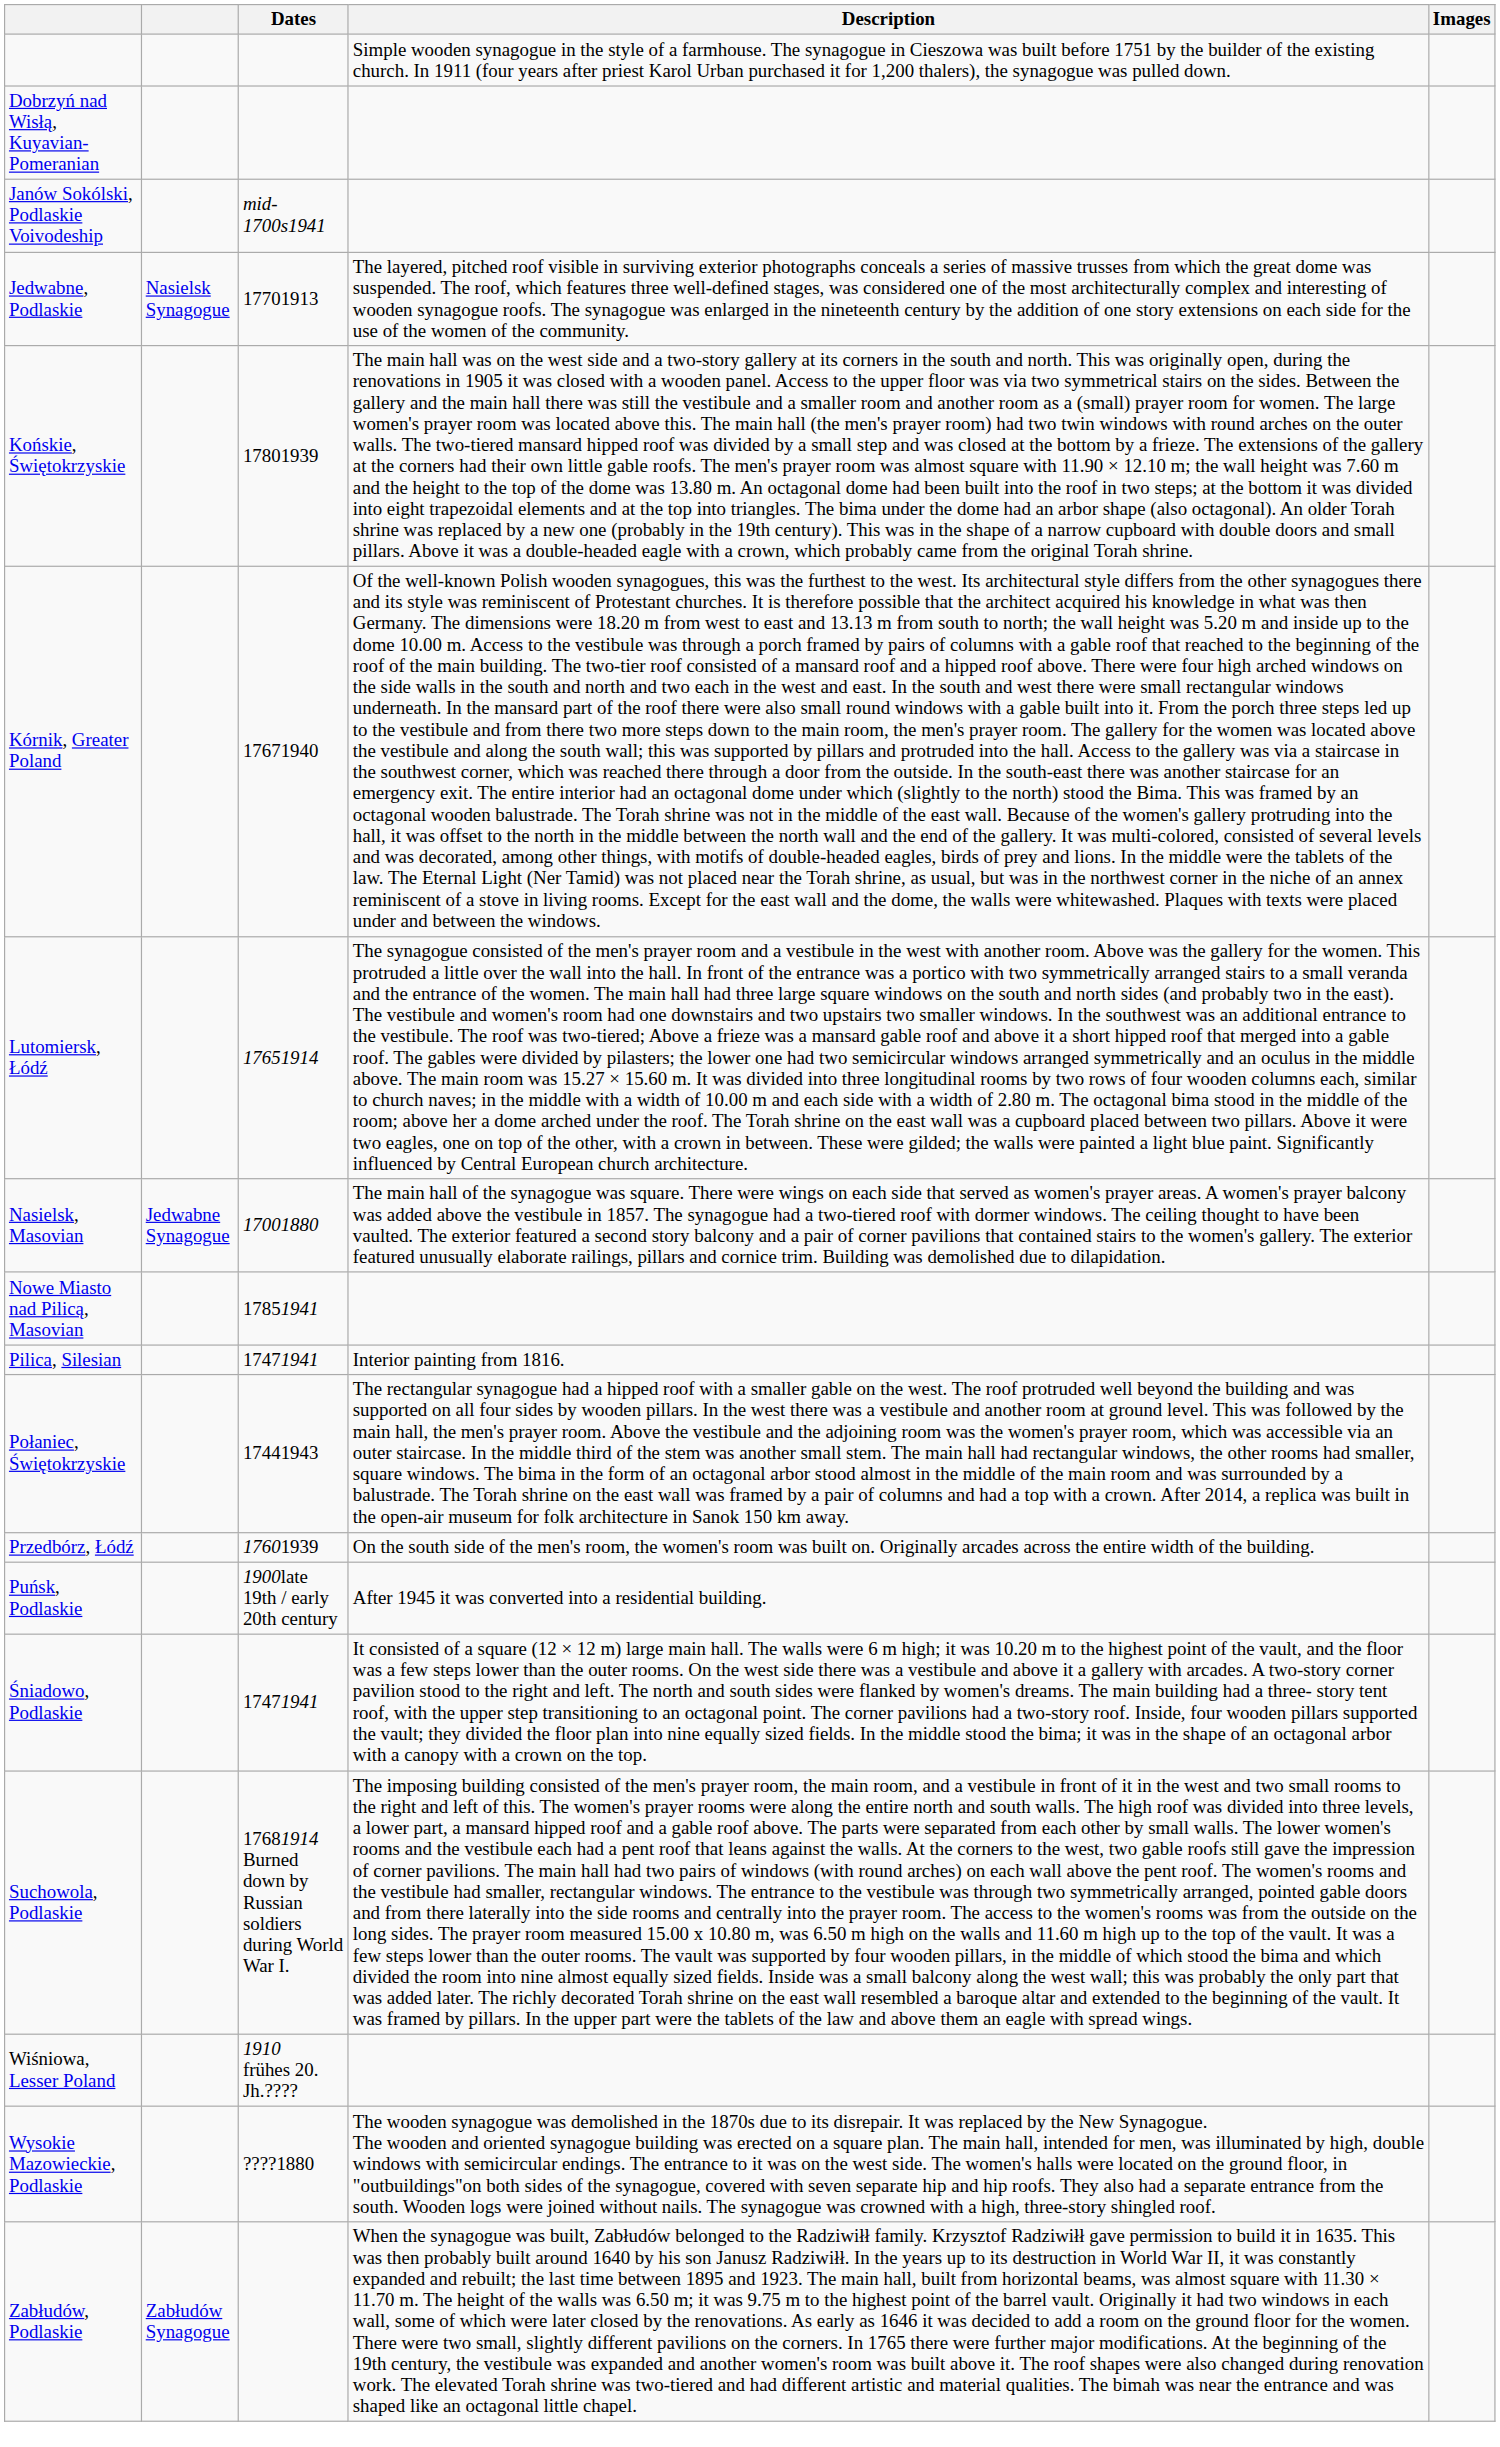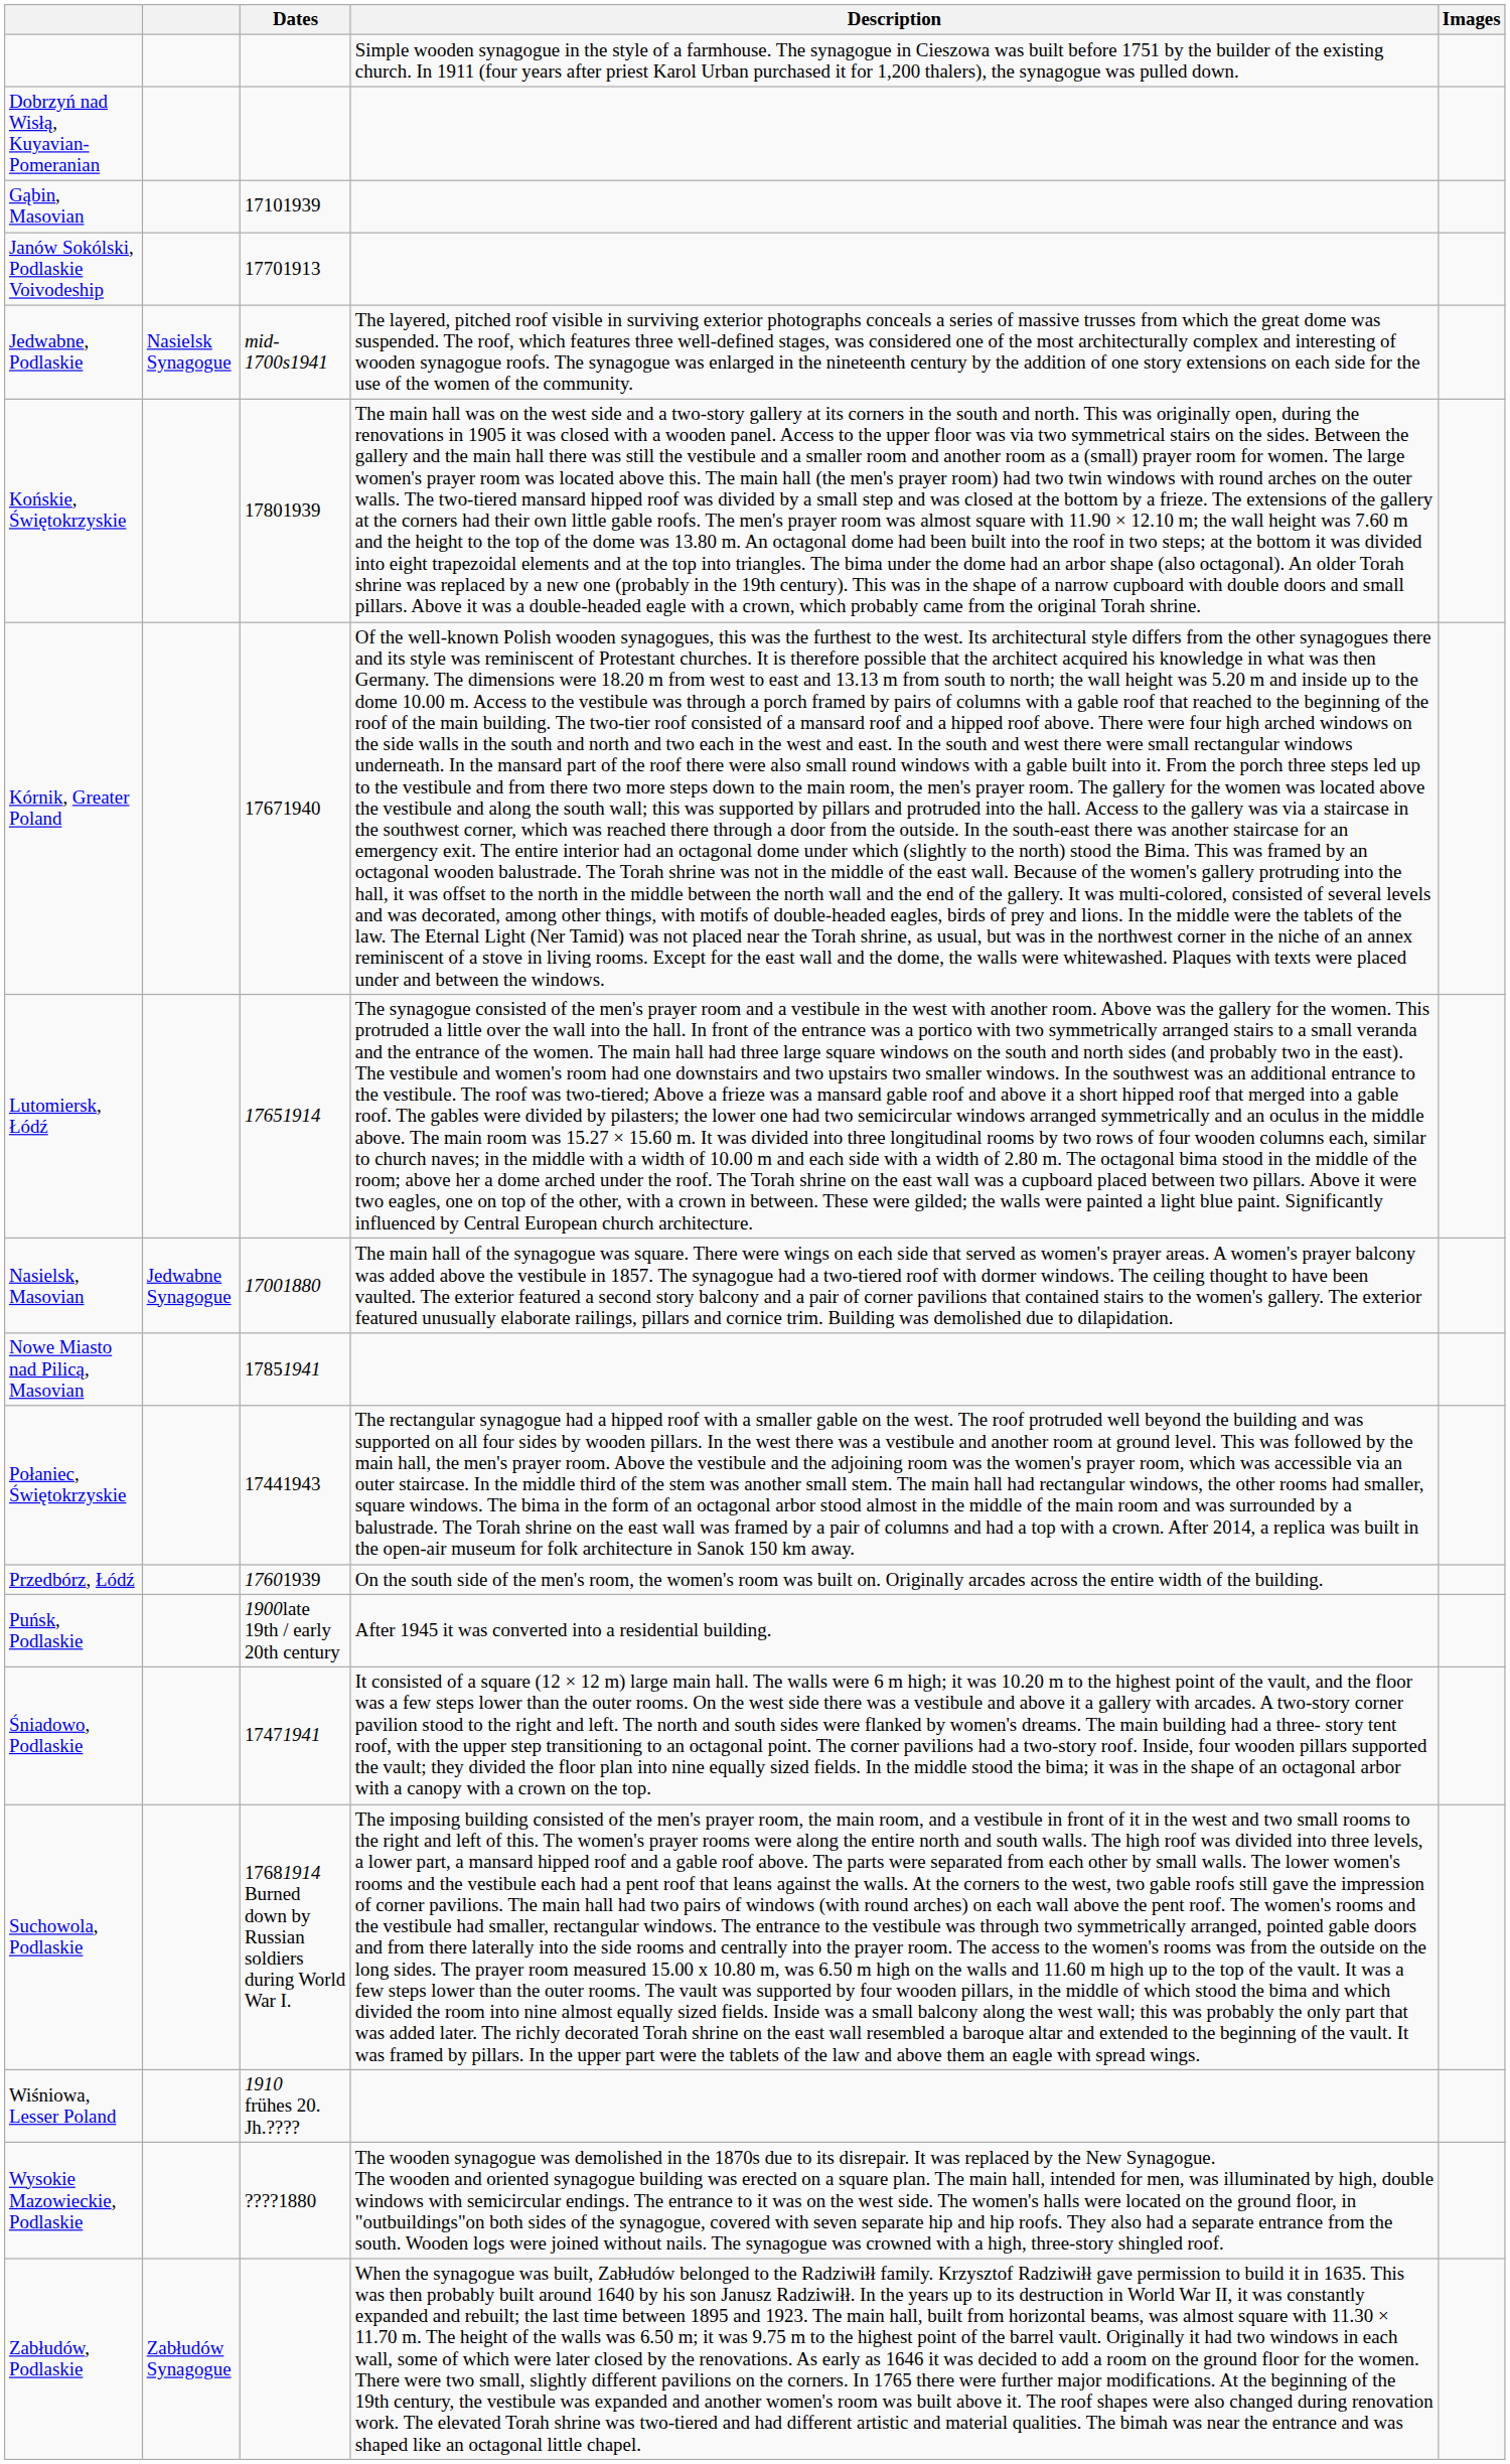 <table class="wikitable sortable"style="border: 1px solid gray; border-collapse: collapse;"width="100%"cellspacing="1"cellpadding="2">
 <tr>
 <th></th>
 <th></th>
 <th>Dates</th>
 <th class="unsortable">Description</th>
 <th class="unsortable">Images</th>
 </tr>
 <tr id="C">
 <td></td>
 <td></td>
 <td></td>
 <td>Simple wooden synagogue in the style of a farmhouse. The synagogue in Cieszowa was built before 1751 by the builder of the existing church. In 1911 (four years after priest Karol Urban purchased it for 1,200 thalers), the synagogue was pulled down.</td>
 <td><br></td>
 </tr>
 <tr id="D">
 <td><a href='#'>Dobrzyń nad Wisłą</a>, <a href='#'>Kuyavian-Pomeranian</a></td>
 <td></td>
 <td></td>
 <td></td>
 <td><br></td>
 </tr>
+<tr id="G">
+<td><a href='#'>Gąbin</a>, <a href='#'>Masovian</a></td>
+<td><br></td>
+<td>17101939</td>
+<td></td>
+<td><br></td>
+</tr>
 <tr id="J">
 <td><a href='#'>Janów Sokólski</a>, <a href='#'>Podlaskie Voivodeship</a></td>
 <td></td>
-<td><em>mid-1700s</em><em>1941</em></td>
+<td>17701913</td>
 <td></td>
 <td></td>
 </tr>
 <tr>
 <td><a href='#'>Jedwabne</a>, <a href='#'>Podlaskie</a></td>
 <td><a href='#'>Nasielsk Synagogue</a><br></td>
-<td>17701913</td>
+<td><em>mid-1700s</em><em>1941</em></td>
 <td>The layered, pitched roof visible in surviving exterior photographs conceals a series of massive trusses from which the great dome was suspended. The roof, which features three well-defined stages, was considered one of the most architecturally complex and interesting of wooden synagogue roofs. The synagogue was enlarged in the nineteenth century by the addition of one story extensions on each side for the use of the women of the community.</td>
 <td></td>
 </tr>
 <tr id="K">
 <td><a href='#'>Końskie</a>, <a href='#'>Świętokrzyskie</a></td>
 <td><br></td>
 <td>17801939</td>
 <td>The main hall was on the west side and a two-story gallery at its corners in the south and north. This was originally open, during the renovations in 1905 it was closed with a wooden panel. Access to the upper floor was via two symmetrical stairs on the sides. Between the gallery and the main hall there was still the vestibule and a smaller room and another room as a (small) prayer room for women. The large women's prayer room was located above this. The main hall (the men's prayer room) had two twin windows with round arches on the outer walls. The two-tiered mansard hipped roof was divided by a small step and was closed at the bottom by a frieze. The extensions of the gallery at the corners had their own little gable roofs. The men's prayer room was almost square with 11.90 × 12.10 m; the wall height was 7.60 m and the height to the top of the dome was 13.80 m. An octagonal dome had been built into the roof in two steps; at the bottom it was divided into eight trapezoidal elements and at the top into triangles. The bima under the dome had an arbor shape (also octagonal). An older Torah shrine was replaced by a new one (probably in the 19th century). This was in the shape of a narrow cupboard with double doors and small pillars. Above it was a double-headed eagle with a crown, which probably came from the original Torah shrine.</td>
 <td><br></td>
 </tr>
 <tr>
 <td><a href='#'>Kórnik</a>, <a href='#'>Greater Poland</a></td>
 <td></td>
 <td>17671940</td>
 <td>Of the well-known Polish wooden synagogues, this was the furthest to the west. Its architectural style differs from the other synagogues there and its style was reminiscent of Protestant churches. It is therefore possible that the architect acquired his knowledge in what was then Germany. The dimensions were 18.20 m from west to east and 13.13 m from south to north; the wall height was 5.20 m and inside up to the dome 10.00 m. Access to the vestibule was through a porch framed by pairs of columns with a gable roof that reached to the beginning of the roof of the main building. The two-tier roof consisted of a mansard roof and a hipped roof above. There were four high arched windows on the side walls in the south and north and two each in the west and east. In the south and west there were small rectangular windows underneath. In the mansard part of the roof there were also small round windows with a gable built into it. From the porch three steps led up to the vestibule and from there two more steps down to the main room, the men's prayer room. The gallery for the women was located above the vestibule and along the south wall; this was supported by pillars and protruded into the hall. Access to the gallery was via a staircase in the southwest corner, which was reached there through a door from the outside. In the south-east there was another staircase for an emergency exit. The entire interior had an octagonal dome under which (slightly to the north) stood the Bima. This was framed by an octagonal wooden balustrade. The Torah shrine was not in the middle of the east wall. Because of the women's gallery protruding into the hall, it was offset to the north in the middle between the north wall and the end of the gallery. It was multi-colored, consisted of several levels and was decorated, among other things, with motifs of double-headed eagles, birds of prey and lions. In the middle were the tablets of the law. The Eternal Light (Ner Tamid) was not placed near the Torah shrine, as usual, but was in the northwest corner in the niche of an annex reminiscent of a stove in living rooms. Except for the east wall and the dome, the walls were whitewashed. Plaques with texts were placed under and between the windows.</td>
 <td></td>
 </tr>
 <tr id="L">
 <td><a href='#'>Lutomiersk</a>, <a href='#'>Łódź</a></td>
 <td></td>
 <td><em>1765</em><em>1914</em></td>
 <td>The synagogue consisted of the men's prayer room and a vestibule in the west with another room. Above was the gallery for the women. This protruded a little over the wall into the hall. In front of the entrance was a portico with two symmetrically arranged stairs to a small veranda and the entrance of the women. The main hall had three large square windows on the south and north sides (and probably two in the east). The vestibule and women's room had one downstairs and two upstairs two smaller windows. In the southwest was an additional entrance to the vestibule. The roof was two-tiered; Above a frieze was a mansard gable roof and above it a short hipped roof that merged into a gable roof. The gables were divided by pilasters; the lower one had two semicircular windows arranged symmetrically and an oculus in the middle above. The main room was 15.27 × 15.60 m. It was divided into three longitudinal rooms by two rows of four wooden columns each, similar to church naves; in the middle with a width of 10.00 m and each side with a width of 2.80 m. The octagonal bima stood in the middle of the room; above her a dome arched under the roof. The Torah shrine on the east wall was a cupboard placed between two pillars. Above it were two eagles, one on top of the other, with a crown in between. These were gilded; the walls were painted a light blue paint. Significantly influenced by Central European church architecture.</td>
 <td></td>
 </tr>
 <tr id="N">
 <td><a href='#'>Nasielsk</a>, <a href='#'>Masovian</a></td>
 <td><a href='#'>Jedwabne Synagogue</a><br></td>
 <td><em>1700</em><em>1880</em></td>
 <td>The main hall of the synagogue was square. There were wings on each side that served as women's prayer areas. A women's prayer balcony was added above the vestibule in 1857. The synagogue had a two-tiered roof with dormer windows. The ceiling thought to have been vaulted. The exterior featured a second story balcony and a pair of corner pavilions that contained stairs to the women's gallery. The exterior featured unusually elaborate railings, pillars and cornice trim. Building was demolished due to dilapidation.</td>
 <td></td>
 </tr>
 <tr>
 <td><a href='#'>Nowe Miasto nad Pilicą</a>, <a href='#'>Masovian</a></td>
 <td></td>
 <td>1785<em>1941</em></td>
 <td></td>
-<td></td>
-</tr>
-<tr id="P">
-<td><a href='#'>Pilica</a>, <a href='#'>Silesian</a></td>
-<td></td>
-<td>1747<em>1941</em></td>
-<td>Interior painting from 1816.</td>
 <td></td>
 </tr>
 <tr>
 <td><a href='#'>Połaniec</a>, <a href='#'>Świętokrzyskie</a></td>
 <td><br></td>
 <td>17441943</td>
 <td>The rectangular synagogue had a hipped roof with a smaller gable on the west. The roof protruded well beyond the building and was supported on all four sides by wooden pillars. In the west there was a vestibule and another room at ground level. This was followed by the main hall, the men's prayer room. Above the vestibule and the adjoining room was the women's prayer room, which was accessible via an outer staircase. In the middle third of the stem was another small stem. The main hall had rectangular windows, the other rooms had smaller, square windows. The bima in the form of an octagonal arbor stood almost in the middle of the main room and was surrounded by a balustrade. The Torah shrine on the east wall was framed by a pair of columns and had a top with a crown. After 2014, a replica was built in the open-air museum for folk architecture in Sanok 150 km away.</td>
 <td></td>
 </tr>
 <tr>
 <td><a href='#'>Przedbórz</a>, <a href='#'>Łódź</a></td>
 <td></td>
 <td><em>1760</em>1939</td>
 <td>On the south side of the men's room, the women's room was built on. Originally arcades across the entire width of the building.</td>
 <td></td>
 </tr>
 <tr>
 <td><a href='#'>Puńsk</a>, <a href='#'>Podlaskie</a></td>
 <td></td>
 <td><em>1900</em>late 19th / early 20th century</td>
 <td>After 1945 it was converted into a residential building.</td>
 <td></td>
 </tr>
 <tr id="S">
 <td><a href='#'>Śniadowo</a>, <a href='#'>Podlaskie</a></td>
 <td><br></td>
 <td>1747<em>1941</em></td>
 <td>It consisted of a square (12 × 12 m) large main hall. The walls were 6 m high; it was 10.20 m to the highest point of the vault, and the floor was a few steps lower than the outer rooms. On the west side there was a vestibule and above it a gallery with arcades. A two-story corner pavilion stood to the right and left. The north and south sides were flanked by women's dreams. The main building had a three- story tent roof, with the upper step transitioning to an octagonal point. The corner pavilions had a two-story roof. Inside, four wooden pillars supported the vault; they divided the floor plan into nine equally sized fields. In the middle stood the bima; it was in the shape of an octagonal arbor with a canopy with a crown on the top.</td>
 <td><br></td>
 </tr>
 <tr>
 <td><a href='#'>Suchowola</a>, <a href='#'>Podlaskie</a></td>
 <td><br></td>
 <td>1768<em>1914</em><br>Burned down by Russian soldiers during World War I.</td>
 <td>The imposing building consisted of the men's prayer room, the main room, and a vestibule in front of it in the west and two small rooms to the right and left of this. The women's prayer rooms were along the entire north and south walls. The high roof was divided into three levels, a lower part, a mansard hipped roof and a gable roof above. The parts were separated from each other by small walls. The lower women's rooms and the vestibule each had a pent roof that leans against the walls. At the corners to the west, two gable roofs still gave the impression of corner pavilions. The main hall had two pairs of windows (with round arches) on each wall above the pent roof. The women's rooms and the vestibule had smaller, rectangular windows. The entrance to the vestibule was through two symmetrically arranged, pointed gable doors and from there laterally into the side rooms and centrally into the prayer room. The access to the women's rooms was from the outside on the long sides. The prayer room measured 15.00 x 10.80 m, was 6.50 m high on the walls and 11.60 m high up to the top of the vault. It was a few steps lower than the outer rooms. The vault was supported by four wooden pillars, in the middle of which stood the bima and which divided the room into nine almost equally sized fields. Inside was a small balcony along the west wall; this was probably the only part that was added later. The richly decorated Torah shrine on the east wall resembled a baroque altar and extended to the beginning of the vault. It was framed by pillars. In the upper part were the tablets of the law and above them an eagle with spread wings.</td>
 <td></td>
 </tr>
 <tr id="W">
 <td>Wiśniowa, <a href='#'>Lesser Poland</a></td>
 <td></td>
 <td><em>1910</em><br>frühes 20. Jh.????</td>
 <td></td>
 <td></td>
 </tr>
 <tr>
 <td><a href='#'>Wysokie Mazowieckie</a>, <a href='#'>Podlaskie</a></td>
 <td><br></td>
 <td>????1880</td>
 <td>The wooden synagogue was demolished in the 1870s due to its disrepair. It was replaced by the New Synagogue.<br>The wooden and oriented synagogue building was erected on a square plan. The main hall, intended for men, was illuminated by high, double windows with semicircular endings. The entrance to it was on the west side. The women's halls were located on the ground floor, in "outbuildings"on both sides of the synagogue, covered with seven separate hip and hip roofs. They also had a separate entrance from the south. Wooden logs were joined without nails. The synagogue was crowned with a high, three-story shingled roof.</td>
 <td></td>
 </tr>
 <tr id="Z">
 <td><a href='#'>Zabłudów</a>, <a href='#'>Podlaskie</a></td>
 <td><a href='#'>Zabłudów Synagogue</a><br> </td>
 <td></td>
 <td>When the synagogue was built, Zabłudów belonged to the Radziwiłł family. Krzysztof Radziwiłł gave permission to build it in 1635. This was then probably built around 1640 by his son Janusz Radziwiłł. In the years up to its destruction in World War II, it was constantly expanded and rebuilt; the last time between 1895 and 1923. The main hall, built from horizontal beams, was almost square with 11.30 × 11.70 m. The height of the walls was 6.50 m; it was 9.75 m to the highest point of the barrel vault. Originally it had two windows in each wall, some of which were later closed by the renovations. As early as 1646 it was decided to add a room on the ground floor for the women. There were two small, slightly different pavilions on the corners. In 1765 there were further major modifications. At the beginning of the 19th century, the vestibule was expanded and another women's room was built above it. The roof shapes were also changed during renovation work. The elevated Torah shrine was two-tiered and had different artistic and material qualities. The bimah was near the entrance and was shaped like an octagonal little chapel.</td>
 <td><br><br></td>
 </tr>
 </table>
